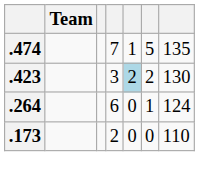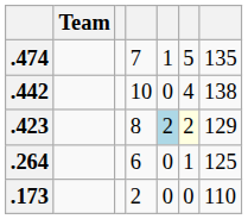 <table class="wikitable sortable">
 <tr>
 <th></th>
 <th class="unsortable">Team</th>
 <th></th>
 <th></th>
 <th></th>
 <th></th>
 <th></th>
 </tr>
 <tr>
 <th>.474</th>
 <td></td>
 <td></td>
 <td>7</td>
 <td>1</td>
 <td>5</td>
 <td>135</td>
 </tr>
 <tr>
+<th>.442</th>
+<td></td>
+<td></td>
+<td>10</td>
+<td>0</td>
+<td>4</td>
+<td>138</td>
+</tr>
+<tr>
 <th>.423</th>
 <td></td>
 <td></td>
-<td>3</td>
+<td>8</td>
 <td style="background: lightblue;">2</td>
-<td>2</td>
-<td>130</td>
+<td style="background: lightyellow;">2</td>
+<td>129</td>
 </tr>
 <tr>
 <th>.264</th>
 <td></td>
 <td></td>
 <td>6</td>
 <td>0</td>
 <td>1</td>
-<td>124</td>
+<td>125</td>
 </tr>
 <tr>
 <th>.173</th>
 <td></td>
 <td></td>
 <td>2</td>
 <td>0</td>
 <td>0</td>
 <td>110</td>
 </tr>
 </table>
